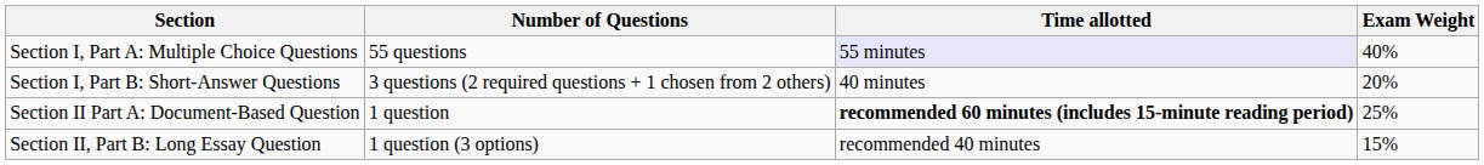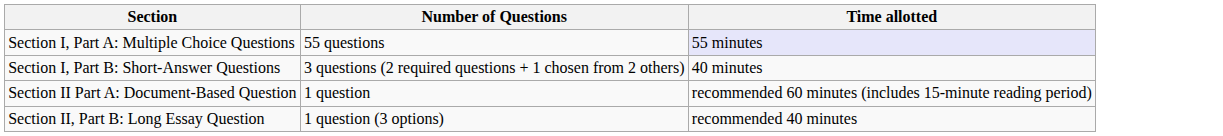 <table class="wikitable">
 <tr>
 <th>Section</th>
 <th>Number of Questions</th>
 <th>Time allotted</th>
-<th>Exam Weight</th>
 </tr>
 <tr>
 <td>Section I, Part A: Multiple Choice Questions</td>
 <td>55 questions</td>
 <td style="background: lavender;">55 minutes</td>
-<td>40%</td>
 </tr>
 <tr>
 <td>Section I, Part B: Short-Answer Questions</td>
 <td>3 questions (2 required questions + 1 chosen from 2 others)</td>
 <td>40 minutes</td>
-<td>20%</td>
 </tr>
 <tr>
 <td>Section II Part A: Document-Based Question</td>
 <td>1 question</td>
-<td><strong>recommended 60 minutes (includes 15-minute reading period)</strong></td>
-<td>25%</td>
+<td>recommended 60 minutes (includes 15-minute reading period)</td>
 </tr>
 <tr>
 <td>Section II, Part B: Long Essay Question</td>
 <td>1 question (3 options)</td>
 <td>recommended 40 minutes</td>
-<td>15%</td>
 </tr>
 </table>
